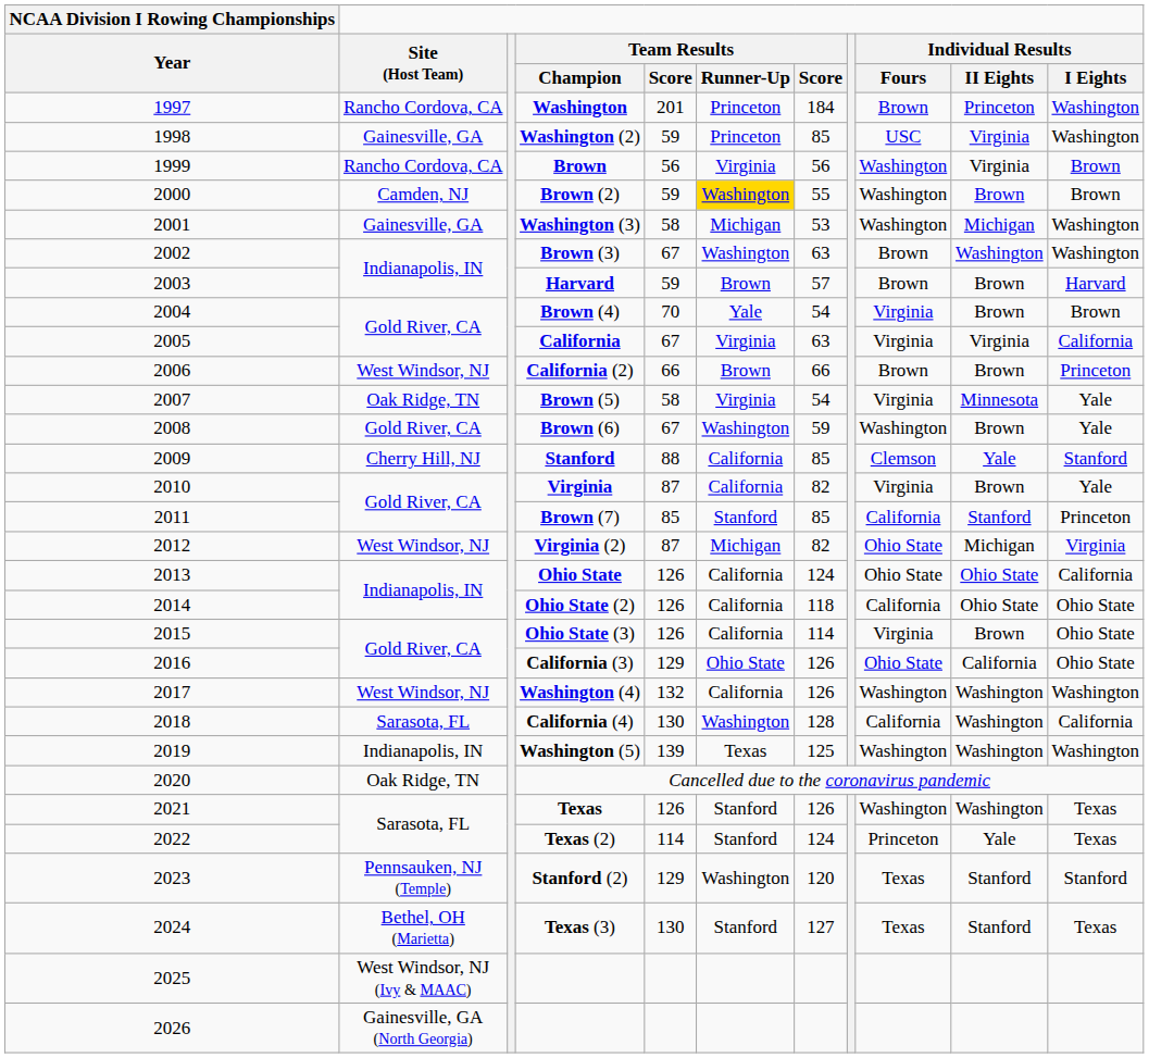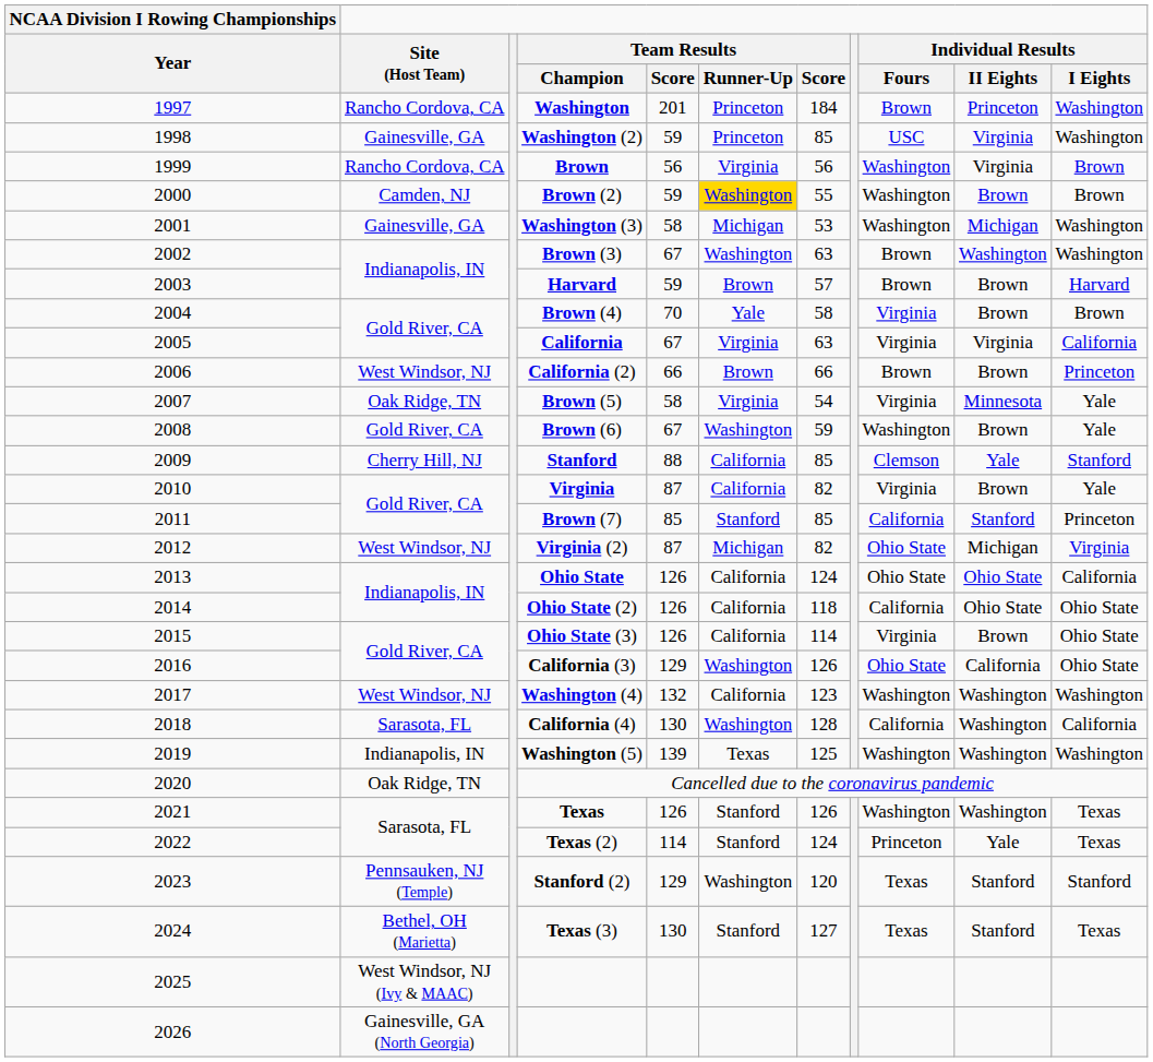 <table class="wikitable" style="text-align:center">
 <tr>
 <th style=>NCAA Division I Rowing Championships</th>
 </tr>
 <tr>
 <th rowspan="2">Year</th>
 <th rowspan="2">Site<br><small>(Host Team)</small></th>
 <th rowspan="32"></th>
 <th colspan=4>Team Results</th>
 <th rowspan="25"></th>
 <th colspan=3>Individual Results</th>
 </tr>
 <tr>
 <th>Champion</th>
 <th>Score</th>
 <th>Runner-Up</th>
 <th>Score</th>
 <th>Fours</th>
 <th>II Eights</th>
 <th>I Eights</th>
 </tr>
 <tr>
 <td><a href='#'>1997</a></td>
 <td><a href='#'>Rancho Cordova, CA</a></td>
 <td><strong><a href='#'>Washington</a></strong></td>
 <td align=center>201</td>
 <td><a href='#'>Princeton</a></td>
 <td align=center>184</td>
 <td><a href='#'>Brown</a></td>
 <td><a href='#'>Princeton</a></td>
 <td><a href='#'>Washington</a></td>
 </tr>
 <tr>
 <td>1998</td>
 <td><a href='#'>Gainesville, GA</a></td>
 <td><strong><a href='#'>Washington</a></strong> (2)</td>
 <td align=center>59</td>
 <td><a href='#'>Princeton</a></td>
 <td align=center>85</td>
 <td><a href='#'>USC</a></td>
 <td><a href='#'>Virginia</a></td>
 <td>Washington</td>
 </tr>
 <tr>
 <td>1999</td>
 <td><a href='#'>Rancho Cordova, CA</a></td>
 <td><strong><a href='#'>Brown</a></strong></td>
 <td align=center>56</td>
 <td><a href='#'>Virginia</a></td>
 <td align=center>56</td>
 <td><a href='#'>Washington</a></td>
 <td>Virginia</td>
 <td><a href='#'>Brown</a></td>
 </tr>
 <tr>
 <td>2000</td>
 <td><a href='#'>Camden, NJ</a></td>
 <td><strong><a href='#'>Brown</a></strong> (2)</td>
 <td align=center>59</td>
 <td style="background: gold;"><a href='#'>Washington</a></td>
 <td align=center>55</td>
 <td>Washington</td>
 <td><a href='#'>Brown</a></td>
 <td>Brown</td>
 </tr>
 <tr>
 <td>2001</td>
 <td><a href='#'>Gainesville, GA</a></td>
 <td><strong><a href='#'>Washington</a></strong> (3)</td>
 <td align=center>58</td>
 <td><a href='#'>Michigan</a></td>
 <td align=center>53</td>
 <td>Washington</td>
 <td><a href='#'>Michigan</a></td>
 <td>Washington</td>
 </tr>
 <tr>
 <td>2002</td>
 <td rowspan=2><a href='#'>Indianapolis, IN</a></td>
 <td><strong><a href='#'>Brown</a></strong> (3)</td>
 <td align=center>67</td>
 <td><a href='#'>Washington</a></td>
 <td align=center>63</td>
 <td>Brown</td>
 <td><a href='#'>Washington</a></td>
 <td>Washington</td>
 </tr>
 <tr>
 <td>2003</td>
 <td><strong><a href='#'>Harvard</a></strong></td>
 <td align=center>59</td>
 <td><a href='#'>Brown</a></td>
 <td align=center>57</td>
 <td>Brown</td>
 <td>Brown</td>
 <td><a href='#'>Harvard</a></td>
 </tr>
 <tr>
 <td>2004</td>
 <td rowspan=2><a href='#'>Gold River, CA</a></td>
 <td><strong><a href='#'>Brown</a></strong> (4)</td>
 <td align=center>70</td>
 <td><a href='#'>Yale</a></td>
-<td align=center>54</td>
+<td align=center>58</td>
 <td><a href='#'>Virginia</a></td>
 <td>Brown</td>
 <td>Brown</td>
 </tr>
 <tr>
 <td>2005</td>
 <td><strong><a href='#'>California</a></strong></td>
 <td align=center>67</td>
 <td><a href='#'>Virginia</a></td>
 <td align=center>63</td>
 <td>Virginia</td>
 <td>Virginia</td>
 <td><a href='#'>California</a></td>
 </tr>
 <tr>
 <td>2006</td>
 <td><a href='#'>West Windsor, NJ</a></td>
 <td><strong><a href='#'>California</a></strong> (2)</td>
 <td align=center>66</td>
 <td><a href='#'>Brown</a></td>
 <td align=center>66</td>
 <td>Brown</td>
 <td>Brown</td>
 <td><a href='#'>Princeton</a></td>
 </tr>
 <tr>
 <td>2007</td>
 <td><a href='#'>Oak Ridge, TN</a></td>
 <td><strong><a href='#'>Brown</a></strong> (5)</td>
 <td align=center>58</td>
 <td><a href='#'>Virginia</a></td>
 <td align=center>54</td>
 <td>Virginia</td>
 <td><a href='#'>Minnesota</a></td>
 <td>Yale</td>
 </tr>
 <tr>
 <td>2008</td>
 <td><a href='#'>Gold River, CA</a></td>
 <td><strong><a href='#'>Brown</a></strong> (6)</td>
 <td align=center>67</td>
 <td><a href='#'>Washington</a></td>
 <td align=center>59</td>
 <td>Washington</td>
 <td>Brown</td>
 <td>Yale</td>
 </tr>
 <tr>
 <td>2009</td>
 <td><a href='#'>Cherry Hill, NJ</a></td>
 <td><strong><a href='#'>Stanford</a></strong></td>
 <td align=center>88</td>
 <td><a href='#'>California</a></td>
 <td align=center>85</td>
 <td><a href='#'>Clemson</a></td>
 <td><a href='#'>Yale</a></td>
 <td><a href='#'>Stanford</a></td>
 </tr>
 <tr>
 <td>2010</td>
 <td rowspan=2><a href='#'>Gold River, CA</a></td>
 <td><strong><a href='#'>Virginia</a></strong></td>
 <td align=center>87</td>
 <td><a href='#'>California</a></td>
 <td align=center>82</td>
 <td>Virginia</td>
 <td>Brown</td>
 <td>Yale</td>
 </tr>
 <tr>
 <td>2011</td>
 <td><strong><a href='#'>Brown</a></strong> (7)</td>
 <td align=center>85</td>
 <td><a href='#'>Stanford</a></td>
 <td align=center>85</td>
 <td><a href='#'>California</a></td>
 <td><a href='#'>Stanford</a></td>
 <td>Princeton</td>
 </tr>
 <tr>
 <td>2012</td>
 <td><a href='#'>West Windsor, NJ</a></td>
 <td><strong><a href='#'>Virginia</a></strong> (2)</td>
 <td align=center>87</td>
 <td><a href='#'>Michigan</a></td>
 <td align=center>82</td>
 <td><a href='#'>Ohio State</a></td>
 <td>Michigan</td>
 <td><a href='#'>Virginia</a></td>
 </tr>
 <tr>
 <td>2013</td>
 <td rowspan=2><a href='#'>Indianapolis, IN</a></td>
 <td><strong><a href='#'>Ohio State</a></strong></td>
 <td align=center>126</td>
 <td>California</td>
 <td align=center>124</td>
 <td>Ohio State</td>
 <td><a href='#'>Ohio State</a></td>
 <td>California</td>
 </tr>
 <tr>
 <td>2014</td>
 <td><strong><a href='#'>Ohio State</a></strong> (2)</td>
 <td align=center>126</td>
 <td>California</td>
 <td align=center>118</td>
 <td>California</td>
 <td>Ohio State</td>
 <td>Ohio State</td>
 </tr>
 <tr>
 <td>2015</td>
 <td rowspan=2><a href='#'>Gold River, CA</a></td>
 <td><strong><a href='#'>Ohio State</a></strong> (3)</td>
 <td align=center>126</td>
 <td>California</td>
 <td align=center>114</td>
 <td>Virginia</td>
 <td>Brown</td>
 <td>Ohio State</td>
 </tr>
 <tr>
 <td>2016</td>
 <td><strong>California</strong> (3)</td>
 <td align=center>129</td>
-<td><a href='#'>Ohio State</a></td>
+<td><a href='#'>Washington</a></td>
 <td align=center>126</td>
 <td><a href='#'>Ohio State</a></td>
 <td>California</td>
 <td>Ohio State</td>
 </tr>
 <tr>
 <td>2017</td>
 <td><a href='#'>West Windsor, NJ</a></td>
 <td><strong><a href='#'>Washington</a></strong> (4)</td>
 <td align=center>132</td>
 <td>California</td>
-<td align=center>126</td>
+<td align=center>123</td>
 <td>Washington</td>
 <td>Washington</td>
 <td>Washington</td>
 </tr>
 <tr>
 <td>2018</td>
 <td><a href='#'>Sarasota, FL</a></td>
 <td><strong>California</strong> (4)</td>
 <td align=center>130</td>
 <td><a href='#'>Washington</a></td>
 <td align=center>128</td>
 <td>California</td>
 <td>Washington</td>
 <td>California</td>
 </tr>
 <tr>
 <td>2019</td>
 <td>Indianapolis, IN</td>
 <td><strong>Washington</strong> (5)</td>
 <td>139</td>
 <td>Texas</td>
 <td>125</td>
 <td>Washington</td>
 <td>Washington</td>
 <td>Washington</td>
 </tr>
 <tr>
 <td>2020</td>
 <td>Oak Ridge, TN</td>
 <td colspan=8 align=center><em>Cancelled due to the <a href='#'>coronavirus pandemic</a></em></td>
 </tr>
 <tr>
 <td>2021</td>
 <td rowspan=2>Sarasota, FL</td>
 <td><strong>Texas</strong></td>
 <td>126</td>
 <td>Stanford</td>
 <td>126</td>
 <th rowspan="6"></th>
 <td>Washington</td>
 <td>Washington</td>
 <td>Texas</td>
 </tr>
 <tr>
 <td>2022</td>
 <td><strong>Texas</strong> (2)</td>
 <td>114</td>
 <td>Stanford</td>
 <td>124</td>
 <td>Princeton</td>
 <td>Yale</td>
 <td>Texas</td>
 </tr>
 <tr>
 <td>2023</td>
 <td><a href='#'>Pennsauken, NJ</a><br><small>(<a href='#'>Temple</a>)</small></td>
 <td><strong>Stanford</strong> (2)</td>
 <td>129</td>
 <td>Washington</td>
 <td>120</td>
 <td>Texas</td>
 <td>Stanford</td>
 <td>Stanford</td>
 </tr>
 <tr>
 <td>2024</td>
 <td><a href='#'>Bethel, OH</a><br><small>(<a href='#'>Marietta</a>)</small></td>
 <td><strong>Texas</strong> (3)</td>
 <td>130</td>
 <td>Stanford</td>
 <td>127</td>
 <td>Texas</td>
 <td>Stanford</td>
 <td>Texas</td>
 </tr>
 <tr>
 <td>2025</td>
 <td>West Windsor, NJ<br><small>(<a href='#'>Ivy</a> & <a href='#'>MAAC</a>)</small></td>
 <td></td>
 <td></td>
 <td></td>
 <td></td>
 <td></td>
 <td></td>
 <td></td>
 </tr>
 <tr>
 <td>2026</td>
 <td>Gainesville, GA<br><small>(<a href='#'>North Georgia</a>)</small></td>
 <td></td>
 <td></td>
 <td></td>
 <td></td>
 <td></td>
 <td></td>
 <td></td>
 </tr>
 </table>
